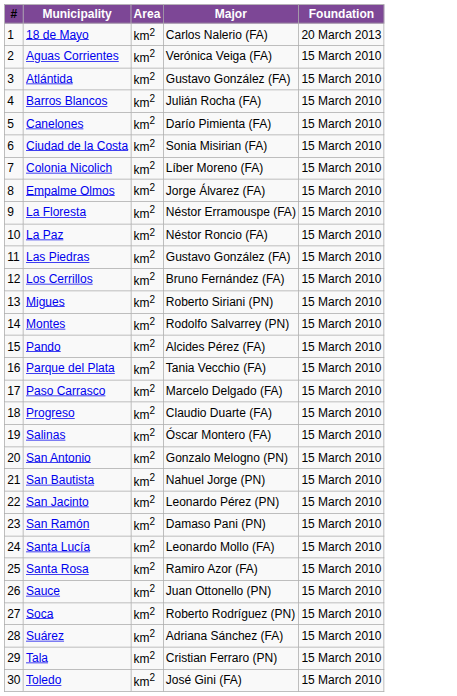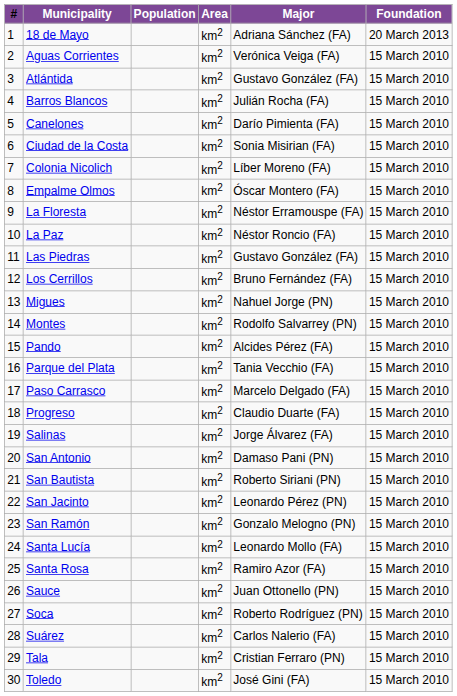 <table class="wikitable sortable defaultleft col1center col3right col4right">
 <tr>
 <th style="background-color:#7d4796" scope=col>#</th>
 <th style="color:white;background-color:#7d4796;text-align:center">Municipality</th>
+<th style="color:white;background-color:#7d4796;text-align:center">Population</th>
 <th style="color:white;background-color:#7d4796;text-align:center">Area</th>
 <th style="color:white;background-color:#7d4796;text-align:center">Major </th>
 <th style="color:white;background-color:#7d4796;text-align:center">Foundation </th>
 </tr>
 <tr>
 <td>1</td>
 <td><a href='#'>18 de Mayo</a></td>
+<td></td>
 <td> km<sup>2</sup></td>
-<td>Carlos Nalerio (FA)</td>
+<td>Adriana Sánchez (FA)</td>
 <td>20 March 2013</td>
 </tr>
 <tr>
 <td>2</td>
 <td><a href='#'>Aguas Corrientes</a></td>
+<td></td>
 <td> km<sup>2</sup></td>
 <td>Verónica Veiga (FA)</td>
 <td>15 March 2010</td>
 </tr>
 <tr>
 <td>3</td>
 <td><a href='#'>Atlántida</a></td>
+<td></td>
 <td> km<sup>2</sup></td>
 <td>Gustavo González (FA)</td>
 <td>15 March 2010</td>
 </tr>
 <tr>
 <td>4</td>
 <td><a href='#'>Barros Blancos</a></td>
+<td></td>
 <td> km<sup>2</sup></td>
 <td>Julián Rocha (FA)</td>
 <td>15 March 2010</td>
 </tr>
 <tr>
 <td>5</td>
 <td><a href='#'>Canelones</a></td>
+<td></td>
 <td> km<sup>2</sup></td>
 <td>Darío Pimienta (FA)</td>
 <td>15 March 2010</td>
 </tr>
 <tr>
 <td>6</td>
 <td><a href='#'>Ciudad de la Costa</a></td>
+<td></td>
 <td> km<sup>2</sup></td>
 <td>Sonia Misirian (FA)</td>
 <td>15 March 2010</td>
 </tr>
 <tr>
 <td>7</td>
 <td><a href='#'>Colonia Nicolich</a></td>
+<td></td>
 <td> km<sup>2</sup></td>
 <td>Líber Moreno (FA)</td>
 <td>15 March 2010</td>
 </tr>
 <tr>
 <td>8</td>
 <td><a href='#'>Empalme Olmos</a></td>
+<td></td>
 <td> km<sup>2</sup></td>
-<td>Jorge Álvarez (FA)</td>
+<td>Óscar Montero (FA)</td>
 <td>15 March 2010</td>
 </tr>
 <tr>
 <td>9</td>
 <td><a href='#'>La Floresta</a></td>
+<td></td>
 <td> km<sup>2</sup></td>
 <td>Néstor Erramouspe (FA)</td>
 <td>15 March 2010</td>
 </tr>
 <tr>
 <td>10</td>
 <td><a href='#'>La Paz</a></td>
+<td></td>
 <td> km<sup>2</sup></td>
 <td>Néstor Roncio (FA)</td>
 <td>15 March 2010</td>
 </tr>
 <tr>
 <td>11</td>
 <td><a href='#'>Las Piedras</a></td>
+<td></td>
 <td> km<sup>2</sup></td>
 <td>Gustavo González (FA)</td>
 <td>15 March 2010</td>
 </tr>
 <tr>
 <td>12</td>
 <td><a href='#'>Los Cerrillos</a></td>
+<td></td>
 <td> km<sup>2</sup></td>
 <td>Bruno Fernández (FA)</td>
 <td>15 March 2010</td>
 </tr>
 <tr>
 <td>13</td>
 <td><a href='#'>Migues</a></td>
+<td></td>
 <td> km<sup>2</sup></td>
-<td>Roberto Siriani (PN)</td>
+<td>Nahuel Jorge (PN)</td>
 <td>15 March 2010</td>
 </tr>
 <tr>
 <td>14</td>
 <td><a href='#'>Montes</a></td>
+<td></td>
 <td> km<sup>2</sup></td>
 <td>Rodolfo Salvarrey (PN)</td>
 <td>15 March 2010</td>
 </tr>
 <tr>
 <td>15</td>
 <td><a href='#'>Pando</a></td>
+<td></td>
 <td> km<sup>2</sup></td>
 <td>Alcides Pérez (FA)</td>
 <td>15 March 2010</td>
 </tr>
 <tr>
 <td>16</td>
 <td><a href='#'>Parque del Plata</a></td>
+<td></td>
 <td> km<sup>2</sup></td>
 <td>Tania Vecchio (FA)</td>
 <td>15 March 2010</td>
 </tr>
 <tr>
 <td>17</td>
 <td><a href='#'>Paso Carrasco</a></td>
+<td></td>
 <td> km<sup>2</sup></td>
 <td>Marcelo Delgado (FA)</td>
 <td>15 March 2010</td>
 </tr>
 <tr>
 <td>18</td>
 <td><a href='#'>Progreso</a></td>
+<td></td>
 <td> km<sup>2</sup></td>
 <td>Claudio Duarte (FA)</td>
 <td>15 March 2010</td>
 </tr>
 <tr>
 <td>19</td>
 <td><a href='#'>Salinas</a></td>
+<td></td>
 <td> km<sup>2</sup></td>
-<td>Óscar Montero (FA)</td>
+<td>Jorge Álvarez (FA)</td>
 <td>15 March 2010</td>
 </tr>
 <tr>
 <td>20</td>
 <td><a href='#'>San Antonio</a></td>
+<td></td>
 <td> km<sup>2</sup></td>
-<td>Gonzalo Melogno (PN)</td>
+<td>Damaso Pani (PN)</td>
 <td>15 March 2010</td>
 </tr>
 <tr>
 <td>21</td>
 <td><a href='#'>San Bautista</a></td>
+<td></td>
 <td> km<sup>2</sup></td>
-<td>Nahuel Jorge (PN)</td>
+<td>Roberto Siriani (PN)</td>
 <td>15 March 2010</td>
 </tr>
 <tr>
 <td>22</td>
 <td><a href='#'>San Jacinto</a></td>
+<td></td>
 <td> km<sup>2</sup></td>
 <td>Leonardo Pérez (PN)</td>
 <td>15 March 2010</td>
 </tr>
 <tr>
 <td>23</td>
 <td><a href='#'>San Ramón</a></td>
+<td></td>
 <td> km<sup>2</sup></td>
-<td>Damaso Pani (PN)</td>
+<td>Gonzalo Melogno (PN)</td>
 <td>15 March 2010</td>
 </tr>
 <tr>
 <td>24</td>
 <td><a href='#'>Santa Lucía</a></td>
+<td></td>
 <td> km<sup>2</sup></td>
 <td>Leonardo Mollo (FA)</td>
 <td>15 March 2010</td>
 </tr>
 <tr>
 <td>25</td>
 <td><a href='#'>Santa Rosa</a></td>
+<td></td>
 <td> km<sup>2</sup></td>
 <td>Ramiro Azor (FA)</td>
 <td>15 March 2010</td>
 </tr>
 <tr>
 <td>26</td>
 <td><a href='#'>Sauce</a></td>
+<td></td>
 <td> km<sup>2</sup></td>
 <td>Juan Ottonello (PN)</td>
 <td>15 March 2010</td>
 </tr>
 <tr>
 <td>27</td>
 <td><a href='#'>Soca</a></td>
+<td></td>
 <td> km<sup>2</sup></td>
 <td>Roberto Rodríguez (PN)</td>
 <td>15 March 2010</td>
 </tr>
 <tr>
 <td>28</td>
 <td><a href='#'>Suárez</a></td>
+<td></td>
 <td> km<sup>2</sup></td>
-<td>Adriana Sánchez (FA)</td>
+<td>Carlos Nalerio (FA)</td>
 <td>15 March 2010</td>
 </tr>
 <tr>
 <td>29</td>
 <td><a href='#'>Tala</a></td>
+<td></td>
 <td> km<sup>2</sup></td>
 <td>Cristian Ferraro (PN)</td>
 <td>15 March 2010</td>
 </tr>
 <tr>
 <td>30</td>
 <td><a href='#'>Toledo</a></td>
+<td></td>
 <td> km<sup>2</sup></td>
 <td>José Gini (FA)</td>
 <td>15 March 2010</td>
 </tr>
 </table>
